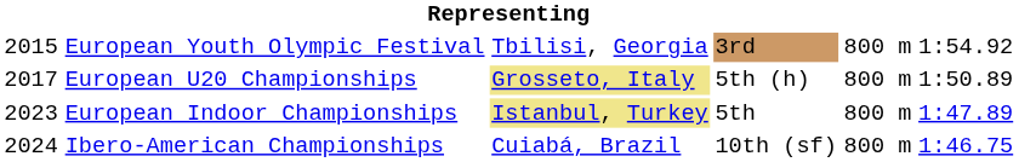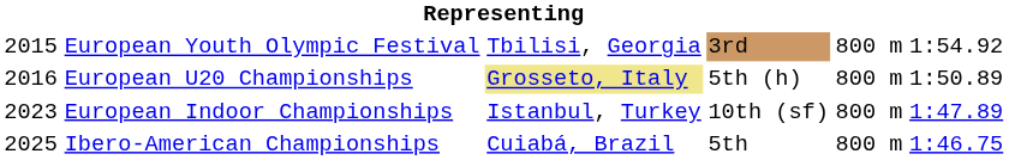 <table>
 <tr>
 <th colspan="6">Representing </th>
 </tr>
 <tr>
 <td>2015</td>
 <td><a href='#'>European Youth Olympic Festival</a></td>
 <td><a href='#'>Tbilisi</a>, <a href='#'>Georgia</a></td>
 <td bgcolor=cc9966>3rd</td>
 <td>800 m</td>
 <td>1:54.92</td>
 </tr>
 <tr>
-<td>2017</td>
+<td>2016</td>
 <td><a href='#'>European U20 Championships</a></td>
 <td style="background: khaki;"><a href='#'>Grosseto, Italy</a></td>
 <td>5th (h)</td>
 <td>800 m</td>
 <td>1:50.89</td>
 </tr>
 <tr>
 <td>2023</td>
 <td><a href='#'>European Indoor Championships</a></td>
-<td style="background: khaki;"><a href='#'>Istanbul</a>, <a href='#'>Turkey</a></td>
-<td>5th</td>
+<td><a href='#'>Istanbul</a>, <a href='#'>Turkey</a></td>
+<td>10th (sf)</td>
 <td>800 m</td>
 <td><a href='#'>1:47.89</a></td>
 </tr>
 <tr>
-<td>2024</td>
+<td>2025</td>
 <td><a href='#'>Ibero-American Championships</a></td>
 <td><a href='#'>Cuiabá, Brazil</a></td>
-<td>10th (sf)</td>
+<td>5th</td>
 <td>800 m</td>
 <td><a href='#'>1:46.75</a></td>
 </tr>
 </table>
